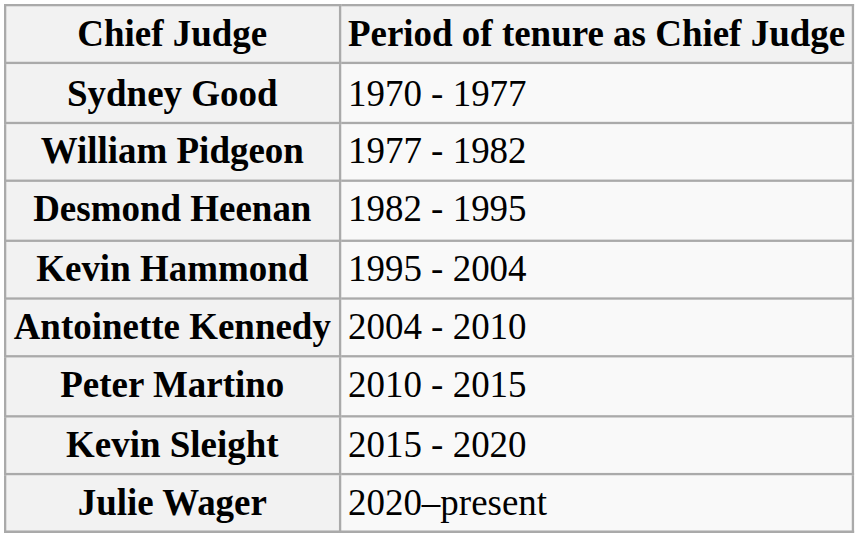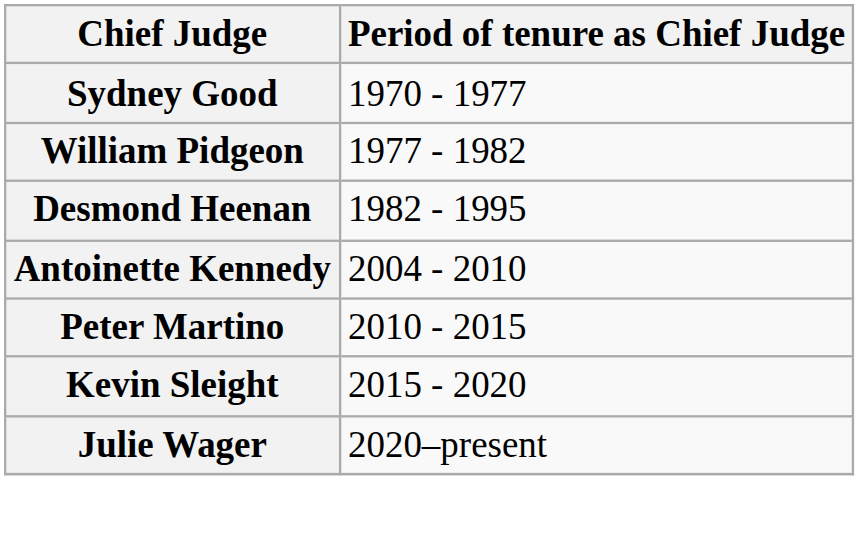 <table class="wikitable plainrowheaders sortable">
 <tr>
 <th scope="col">Chief Judge</th>
 <th scope="col">Period of tenure as Chief Judge</th>
 </tr>
 <tr>
 <th scope="row">Sydney Good</th>
 <td>1970 - 1977</td>
 </tr>
 <tr>
 <th scope="row">William Pidgeon</th>
 <td>1977 - 1982</td>
 </tr>
 <tr>
 <th scope="row">Desmond Heenan</th>
 <td>1982 - 1995</td>
-</tr>
-<tr>
-<th scope="row">Kevin Hammond</th>
-<td>1995 - 2004</td>
 </tr>
 <tr>
 <th scope="row">Antoinette Kennedy</th>
 <td>2004 - 2010</td>
 </tr>
 <tr>
 <th scope="row">Peter Martino</th>
 <td>2010 - 2015</td>
 </tr>
 <tr>
 <th scope="row">Kevin Sleight</th>
 <td>2015 - 2020</td>
 </tr>
 <tr>
 <th scope="row">Julie Wager</th>
 <td>2020–present</td>
 </tr>
 <tr>
 </tr>
 </table>
